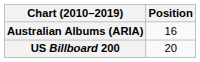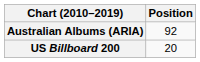 <table class="wikitable plainrowheaders" style="text-align:center">
 <tr>
 <th scope="col">Chart (2010–2019)</th>
 <th scope="col">Position</th>
 </tr>
 <tr>
 <th scope="row">Australian Albums (ARIA)</th>
-<td>16</td>
+<td>92</td>
 </tr>
 <tr>
 <th scope="row">US <em>Billboard</em> 200</th>
 <td style="text-align:center;">20</td>
 </tr>
 </table>
